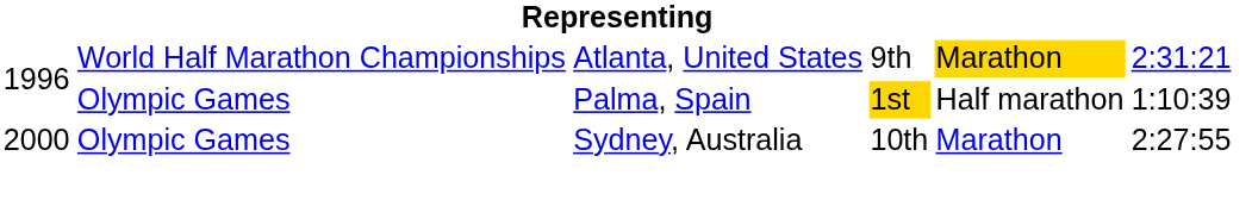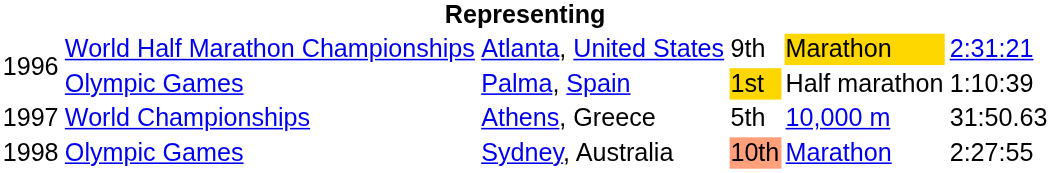 <table>
 <tr>
 <th colspan="6">Representing </th>
 </tr>
 <tr>
 <td rowspan=2>1996</td>
 <td><a href='#'>World Half Marathon Championships</a></td>
 <td><a href='#'>Atlanta</a>, <a href='#'>United States</a></td>
 <td>9th</td>
 <td style="background: gold;">Marathon</td>
 <td><a href='#'>2:31:21</a></td>
 </tr>
 <tr>
 <td><a href='#'>Olympic Games</a></td>
 <td><a href='#'>Palma</a>, <a href='#'>Spain</a></td>
 <td bgcolor="gold">1st</td>
 <td>Half marathon</td>
 <td>1:10:39</td>
 </tr>
 <tr>
-<td>2000</td>
+<td>1997</td>
+<td><a href='#'>World Championships</a></td>
+<td><a href='#'>Athens</a>, Greece</td>
+<td>5th</td>
+<td><a href='#'>10,000 m</a></td>
+<td>31:50.63</td>
+</tr>
+<tr>
+<td>1998</td>
 <td><a href='#'>Olympic Games</a></td>
 <td><a href='#'>Sydney</a>, Australia</td>
-<td>10th</td>
+<td style="background: lightsalmon;">10th</td>
 <td><a href='#'>Marathon</a></td>
 <td>2:27:55</td>
 </tr>
 </table>
